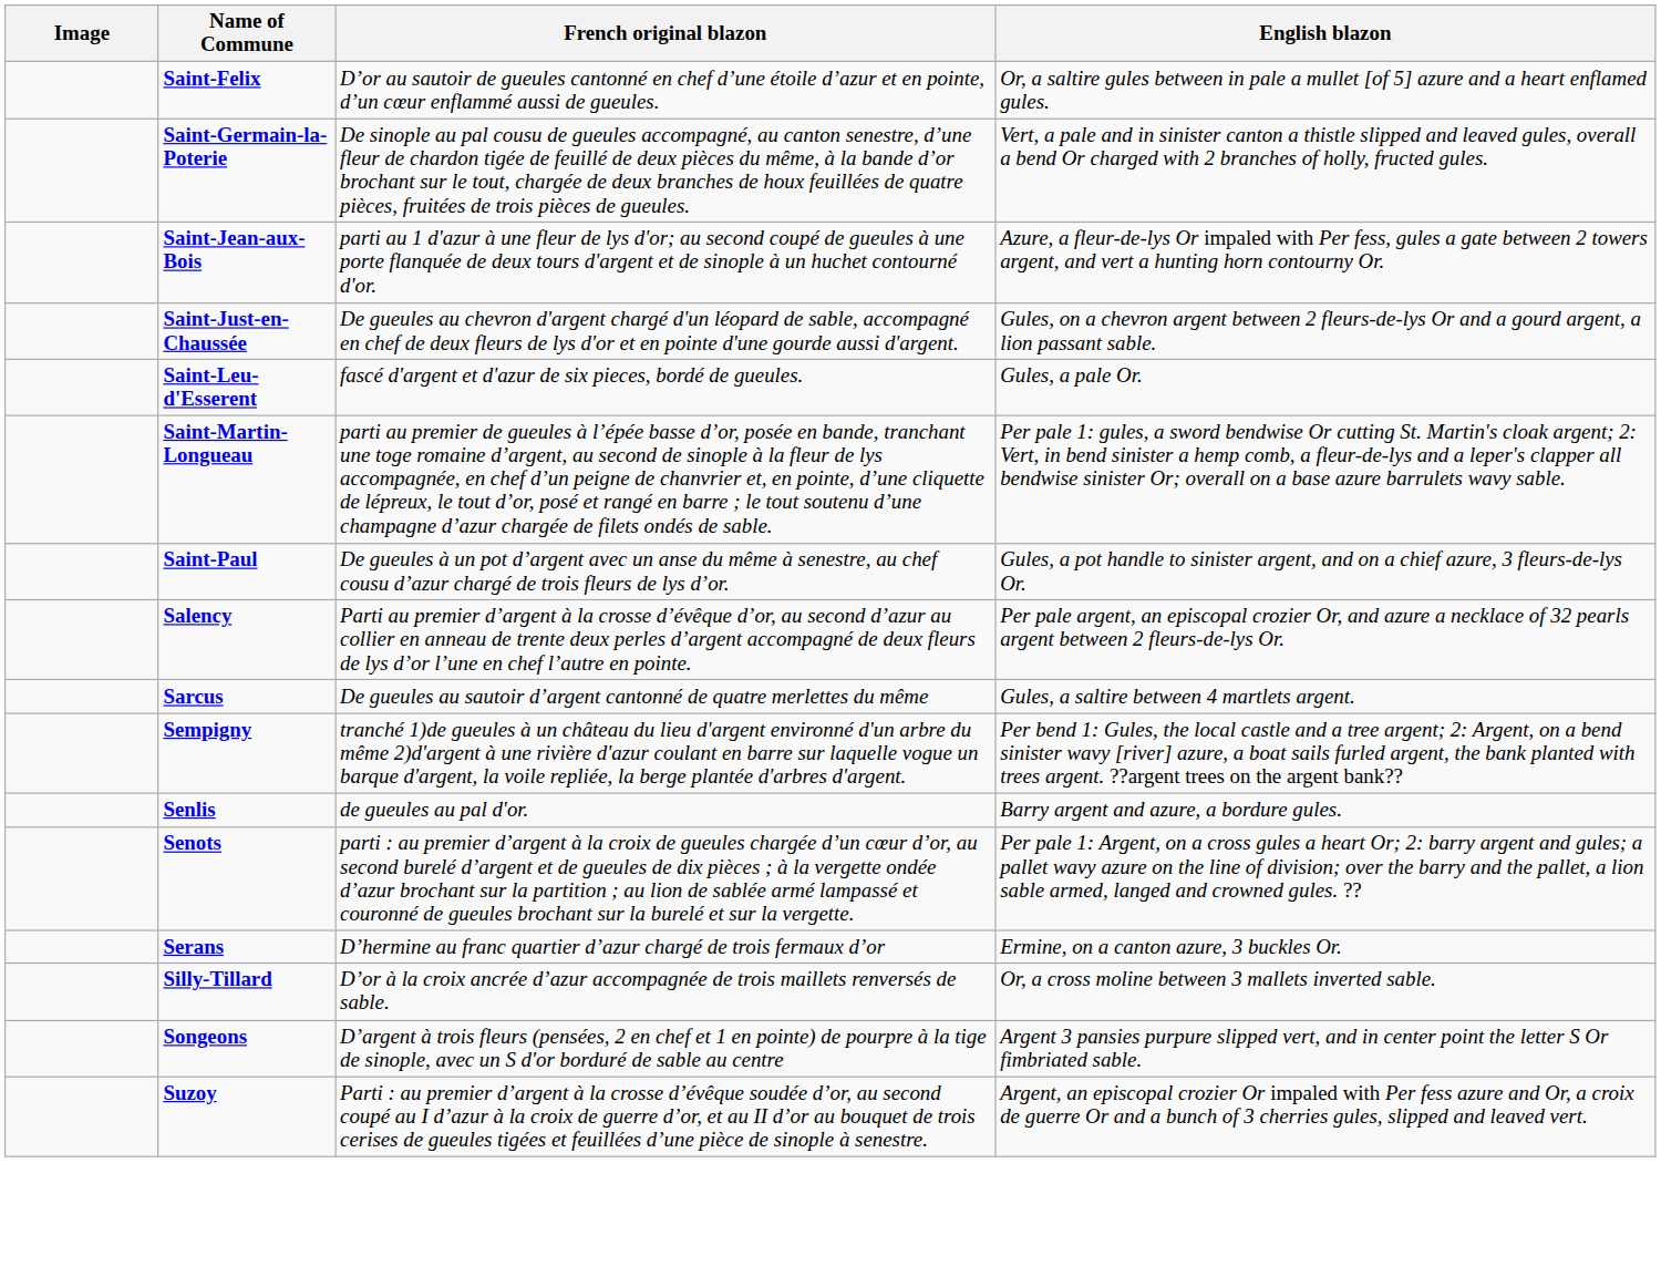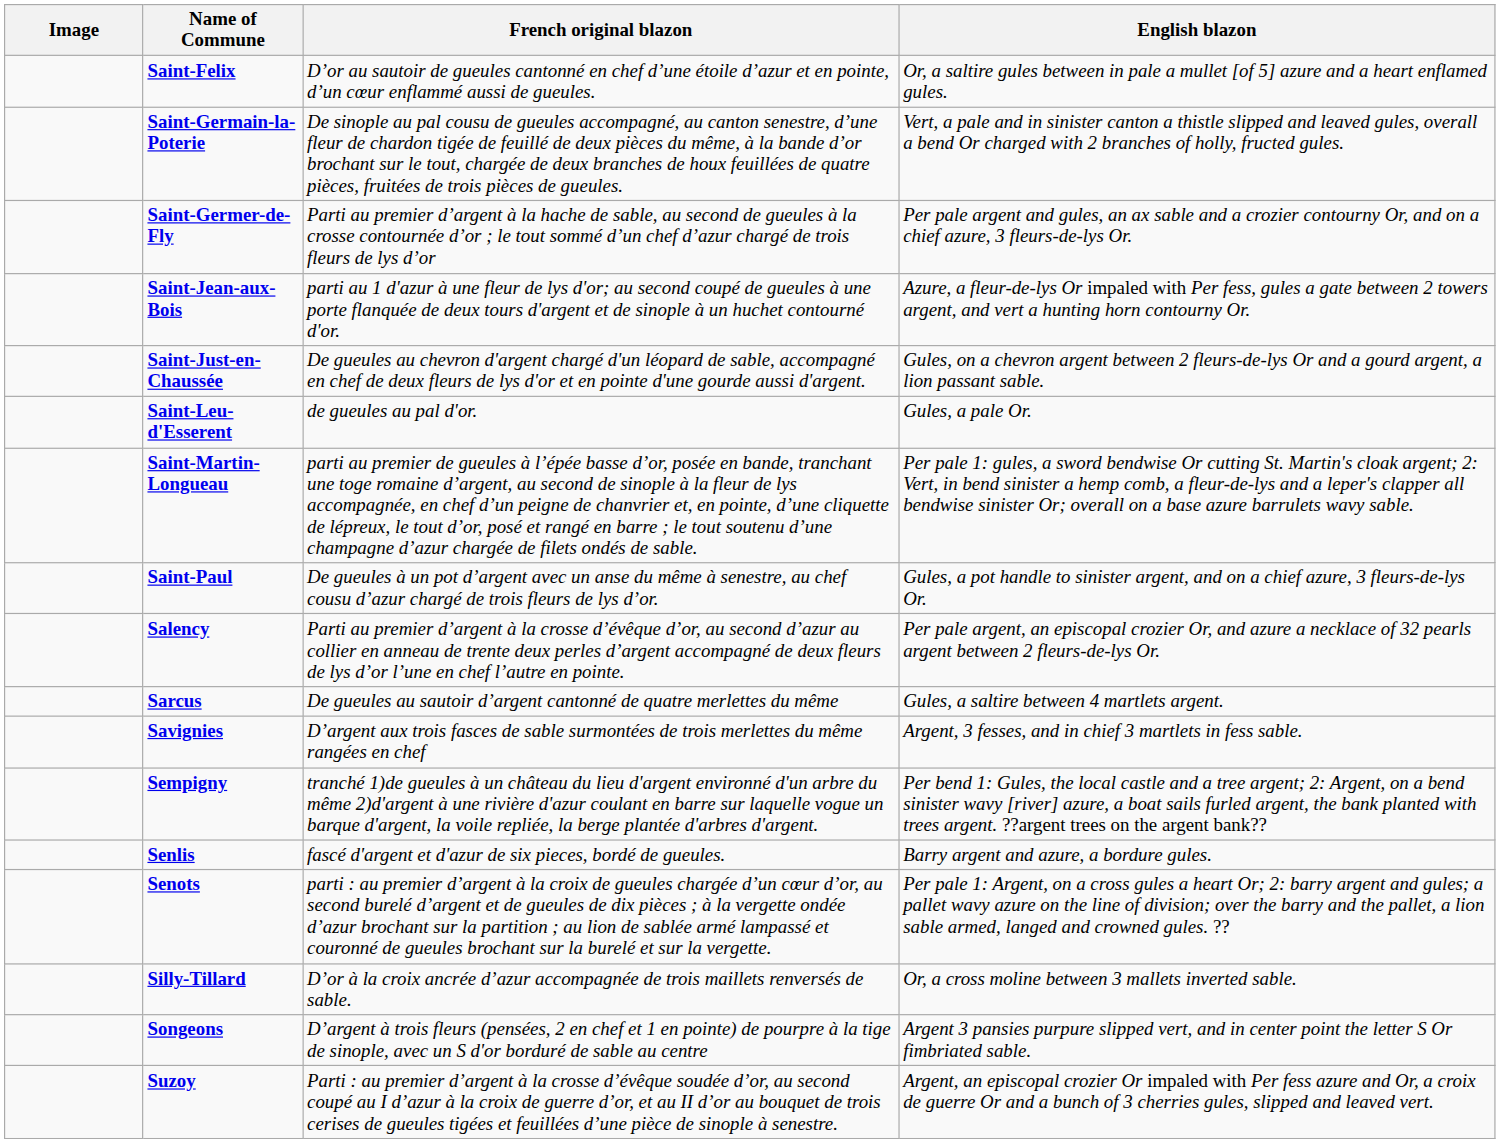 <table class="wikitable" width="100%">
 <tr>
 <th width="110">Image</th>
 <th>Name of Commune</th>
 <th width="40%">French original blazon</th>
 <th width="40%">English blazon</th>
 </tr>
 <tr valign=top>
 <td align=center><br></td>
 <td><strong><a href='#'>Saint-Felix</a></strong></td>
 <td><em>D’or au sautoir de gueules cantonné en chef d’une étoile d’azur et en pointe, d’un cœur enflammé aussi de gueules.</em></td>
 <td><em>Or, a saltire gules between in pale a mullet [of 5] azure and a heart enflamed gules.</em></td>
 </tr>
 <tr valign=top>
 <td align=center><br></td>
 <td><strong><a href='#'>Saint-Germain-la-Poterie</a></strong></td>
 <td><em>De sinople au pal cousu de gueules accompagné, au canton senestre, d’une fleur de chardon tigée de feuillé de deux pièces du même, à la bande d’or brochant sur le tout, chargée de deux branches de houx feuillées de quatre pièces, fruitées de trois pièces de gueules.</em></td>
 <td><em>Vert, a pale  and in sinister canton a thistle slipped and leaved gules, overall a bend Or charged with 2 branches of holly, fructed gules.</em></td>
 </tr>
 <tr valign=top>
 <td align=center><br></td>
+<td><strong><a href='#'>Saint-Germer-de-Fly</a></strong></td>
+<td><em>Parti au premier d’argent à la hache de sable, au second de gueules à la crosse contournée d’or ; le tout sommé d’un chef d’azur chargé de trois fleurs de lys d’or</em></td>
+<td><em>Per pale argent and gules, an ax sable and a crozier contourny Or, and on a chief azure, 3 fleurs-de-lys Or.</em></td>
+</tr>
+<tr valign=top>
+<td align=center><br></td>
 <td><strong><a href='#'>Saint-Jean-aux-Bois</a></strong></td>
 <td><em>parti au 1 d'azur à une fleur de lys d'or; au second coupé de gueules à une porte flanquée de deux tours d'argent et de sinople à un huchet contourné d'or.</em> </td>
 <td><em>Azure, a fleur-de-lys Or</em> impaled with <em>Per fess, gules a gate between 2 towers argent, and vert a hunting horn contourny Or.</em></td>
 </tr>
 <tr valign=top>
 <td align=center></td>
 <td><strong><a href='#'>Saint-Just-en-Chaussée</a></strong></td>
 <td><em>De gueules au chevron d'argent chargé d'un léopard de sable, accompagné en chef de deux fleurs de lys d'or et en pointe d'une gourde aussi d'argent.</em></td>
 <td><em>Gules, on a chevron argent between 2 fleurs-de-lys Or and a gourd argent, a lion passant sable.</em></td>
 </tr>
 <tr valign=top>
 <td align=center></td>
 <td><strong><a href='#'>Saint-Leu-d'Esserent</a></strong></td>
-<td><em>fascé d'argent et d'azur de six pieces, bordé de gueules.</em></td>
+<td><em>de gueules au pal d'or.</em></td>
 <td><em>Gules, a pale Or.</em></td>
 </tr>
 <tr valign=top>
 <td align=center><br></td>
 <td><strong><a href='#'>Saint-Martin-Longueau</a></strong></td>
 <td><em>parti au premier de gueules à l’épée basse d’or, posée en bande, tranchant une toge romaine d’argent, au second de sinople à la fleur de lys accompagnée, en chef d’un peigne de chanvrier et, en pointe, d’une cliquette de lépreux, le tout d’or, posé et rangé en barre ; le tout soutenu d’une champagne d’azur chargée de filets ondés de sable.</em></td>
 <td><em>Per pale 1: gules, a sword bendwise Or cutting St. Martin's cloak argent; 2: Vert, in bend sinister a hemp comb, a fleur-de-lys and a leper's clapper all bendwise sinister Or; overall on a base azure barrulets wavy sable.</em></td>
 </tr>
 <tr valign=top>
 <td align=center><br></td>
 <td><strong><a href='#'>Saint-Paul</a></strong></td>
 <td><em>De gueules à un pot d’argent avec un anse du même à senestre, au chef cousu d’azur chargé de trois fleurs de lys d’or.</em></td>
 <td><em>Gules, a pot handle to sinister argent, and on a chief azure, 3 fleurs-de-lys Or.</em></td>
 </tr>
 <tr valign=top>
 <td align=center><br></td>
 <td><strong><a href='#'>Salency</a></strong></td>
 <td><em>Parti au premier d’argent à la crosse d’évêque d’or, au second d’azur au collier en anneau de trente deux perles d’argent accompagné de deux fleurs de lys d’or l’une en chef l’autre en pointe.</em></td>
 <td><em>Per pale argent, an episcopal crozier Or, and azure a necklace of 32 pearls argent between 2 fleurs-de-lys Or.</em></td>
 </tr>
 <tr valign=top>
 <td align=center><br></td>
 <td><strong><a href='#'>Sarcus</a></strong></td>
 <td><em>De gueules au sautoir d’argent cantonné de quatre merlettes du même</em></td>
 <td><em>Gules, a saltire between 4 martlets argent.</em></td>
 </tr>
 <tr valign=top>
+<td align=center><br></td>
+<td><strong><a href='#'>Savignies</a></strong></td>
+<td><em>D’argent aux trois fasces de sable surmontées de trois merlettes du même rangées en chef</em></td>
+<td><em>Argent, 3 fesses, and in chief 3 martlets in fess sable.</em></td>
+</tr>
+<tr valign=top>
 <td align=center></td>
 <td><strong><a href='#'>Sempigny</a></strong></td>
 <td><em>tranché 1)de gueules à un château du lieu d'argent environné d'un arbre du même 2)d'argent à une rivière d'azur coulant en barre sur laquelle vogue un barque d'argent, la voile repliée, la berge plantée d'arbres d'argent.</em></td>
 <td><em>Per bend 1: Gules, the local castle and a tree argent; 2: Argent, on a bend sinister wavy [river] azure, a boat sails furled argent, the bank planted with trees argent.</em> ??argent trees on the argent bank??</td>
 </tr>
 <tr valign=top>
 <td align=center></td>
 <td><strong><a href='#'>Senlis</a></strong></td>
-<td><em>de gueules au pal d'or.</em></td>
+<td><em>fascé d'argent et d'azur de six pieces, bordé de gueules.</em></td>
 <td><em>Barry argent and azure, a bordure gules.</em></td>
 </tr>
 <tr valign=top>
 <td align=center><br></td>
 <td><strong><a href='#'>Senots</a></strong></td>
 <td><em>parti : au premier d’argent à la croix de gueules chargée d’un cœur d’or, au second burelé d’argent et de gueules de dix pièces ; à la vergette ondée d’azur brochant sur la partition ; au lion de sablée armé lampassé et couronné de gueules brochant sur la burelé et sur la vergette.</em></td>
 <td><em>Per pale 1: Argent, on a cross gules a heart Or; 2: barry argent and gules; a pallet wavy azure on the line of division; over the barry and the pallet, a lion sable armed, langed and crowned gules.</em> ??</td>
-</tr>
-<tr valign=top>
-<td align=center><br></td>
-<td><strong><a href='#'>Serans</a></strong></td>
-<td><em>D’hermine au franc quartier d’azur chargé de trois fermaux d’or</em></td>
-<td><em>Ermine, on a canton azure, 3 buckles Or.</em></td>
 </tr>
 <tr valign=top>
 <td align=center><br></td>
 <td><strong><a href='#'>Silly-Tillard</a></strong></td>
 <td><em>D’or à la croix ancrée d’azur accompagnée de trois maillets renversés de sable.</em></td>
 <td><em>Or, a cross moline between 3 mallets inverted sable.</em></td>
 </tr>
 <tr valign=top>
 <td align=center><br></td>
 <td><strong><a href='#'>Songeons</a></strong></td>
 <td><em>D’argent à trois fleurs (pensées, 2 en chef et 1 en pointe) de pourpre à la tige de sinople, avec un S d'or borduré de sable au centre</em></td>
 <td><em>Argent 3 pansies purpure slipped vert, and in center point the letter S Or fimbriated sable.</em></td>
 </tr>
 <tr valign=top>
 <td align=center><br></td>
 <td><strong><a href='#'>Suzoy</a></strong></td>
 <td><em>Parti : au premier d’argent à la crosse d’évêque soudée d’or, au second coupé au I d’azur à la croix de guerre d’or, et au II d’or au bouquet de trois cerises de gueules tigées et feuillées d’une pièce de sinople à senestre.</em></td>
 <td><em>Argent, an episcopal crozier Or</em> impaled with <em>Per fess azure and Or, a croix de guerre Or and a bunch of 3 cherries gules, slipped and leaved vert.</em></td>
 </tr>
 </table>
